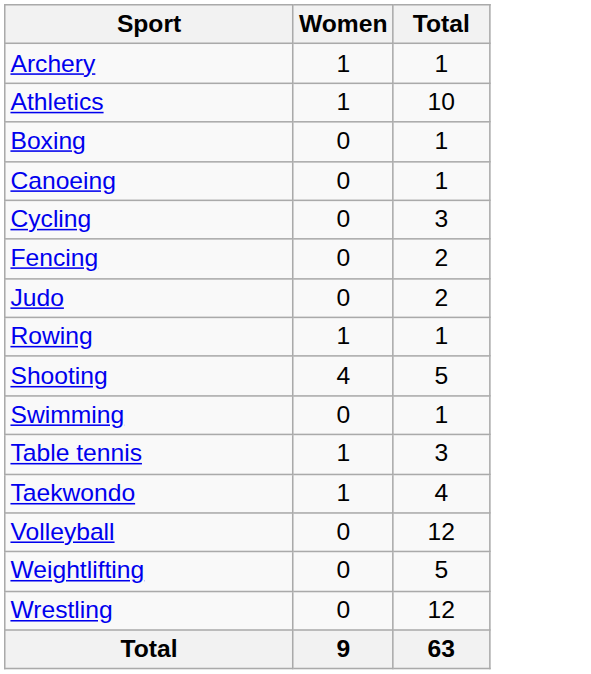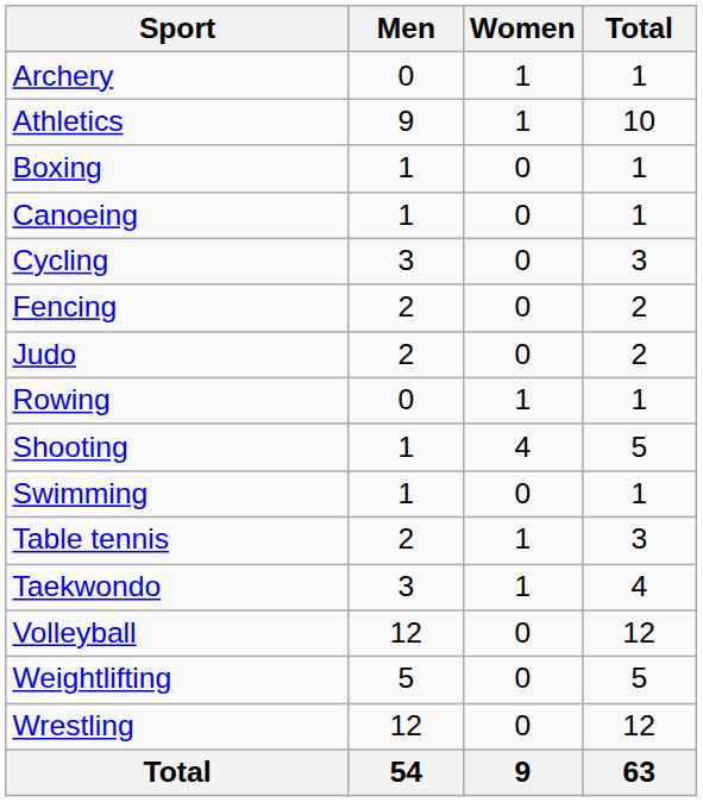 <table class="wikitable sortable" style="text-align:center;">
 <tr>
 <th width=180>Sport</th>
+<th width=55>Men</th>
 <th width=55>Women</th>
 <th width=55>Total</th>
 </tr>
 <tr>
 <td align=left><a href='#'>Archery</a></td>
+<td>0</td>
 <td>1</td>
 <td>1</td>
 </tr>
 <tr>
 <td align=left><a href='#'>Athletics</a></td>
+<td>9</td>
 <td>1</td>
 <td>10</td>
 </tr>
 <tr>
 <td align=left><a href='#'>Boxing</a></td>
+<td>1</td>
 <td>0</td>
 <td>1</td>
 </tr>
 <tr>
 <td align=left><a href='#'>Canoeing</a></td>
+<td>1</td>
 <td>0</td>
 <td>1</td>
 </tr>
 <tr>
 <td align=left><a href='#'>Cycling</a></td>
+<td>3</td>
 <td>0</td>
 <td>3</td>
 </tr>
 <tr>
 <td align=left><a href='#'>Fencing</a></td>
+<td>2</td>
 <td>0</td>
 <td>2</td>
 </tr>
 <tr>
 <td align=left><a href='#'>Judo</a></td>
+<td>2</td>
 <td>0</td>
 <td>2</td>
 </tr>
 <tr>
 <td align=left><a href='#'>Rowing</a></td>
+<td>0</td>
 <td>1</td>
 <td>1</td>
 </tr>
 <tr>
 <td align=left><a href='#'>Shooting</a></td>
+<td>1</td>
 <td>4</td>
 <td>5</td>
 </tr>
 <tr>
 <td align=left><a href='#'>Swimming</a></td>
+<td>1</td>
 <td>0</td>
 <td>1</td>
 </tr>
 <tr>
 <td align=left><a href='#'>Table tennis</a></td>
+<td>2</td>
 <td>1</td>
 <td>3</td>
 </tr>
 <tr>
 <td align=left><a href='#'>Taekwondo</a></td>
+<td>3</td>
 <td>1</td>
 <td>4</td>
 </tr>
 <tr>
 <td align=left><a href='#'>Volleyball</a></td>
+<td>12</td>
 <td>0</td>
 <td>12</td>
 </tr>
 <tr>
 <td align=left><a href='#'>Weightlifting</a></td>
+<td>5</td>
 <td>0</td>
 <td>5</td>
 </tr>
 <tr>
 <td align=left><a href='#'>Wrestling</a></td>
+<td>12</td>
 <td>0</td>
 <td>12</td>
 </tr>
 <tr class="sortbottom">
 <th>Total</th>
+<th>54</th>
 <th>9</th>
 <th>63</th>
 </tr>
 </table>
